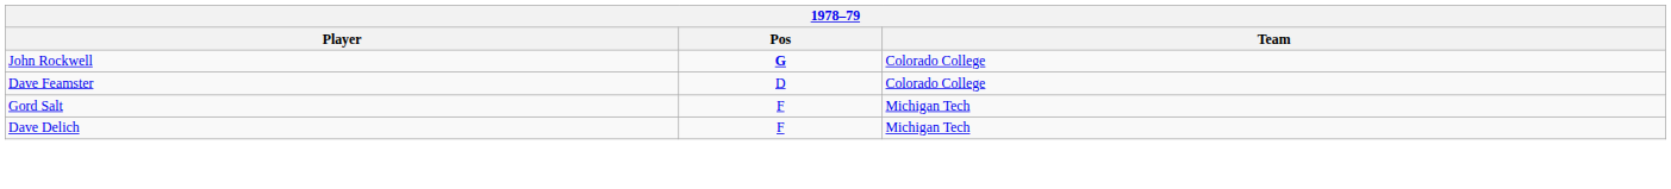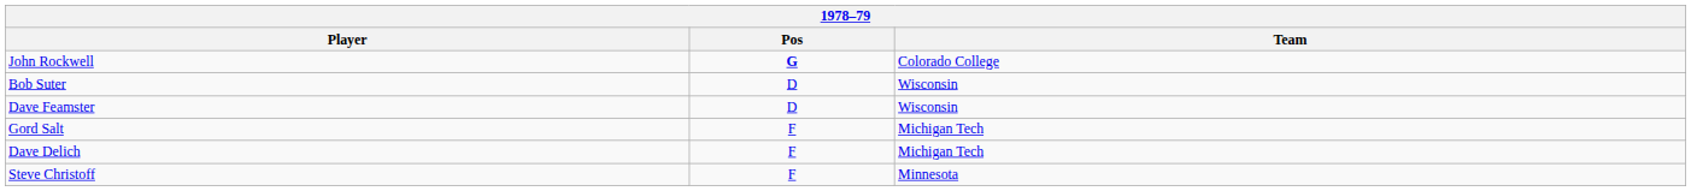 <table class="wikitable" width=95%>
 <tr>
 <th colspan=3><a href='#'>1978–79</a></th>
 </tr>
 <tr>
 <th>Player</th>
 <th>Pos</th>
 <th>Team</th>
 </tr>
 <tr>
 <td><a href='#'>John Rockwell</a></td>
 <td align=center><strong><a href='#'>G</a></strong></td>
 <td><a href='#'>Colorado College</a></td>
 </tr>
 <tr>
+<td><a href='#'>Bob Suter</a></td>
+<td align=center><a href='#'>D</a></td>
+<td><a href='#'>Wisconsin</a></td>
+</tr>
+<tr>
 <td><a href='#'>Dave Feamster</a></td>
 <td align=center><a href='#'>D</a></td>
-<td><a href='#'>Colorado College</a></td>
+<td><a href='#'>Wisconsin</a></td>
 </tr>
 <tr>
 <td><a href='#'>Gord Salt</a></td>
 <td align=center><a href='#'>F</a></td>
 <td><a href='#'>Michigan Tech</a></td>
 </tr>
 <tr>
 <td><a href='#'>Dave Delich</a></td>
 <td align=center><a href='#'>F</a></td>
 <td><a href='#'>Michigan Tech</a></td>
 </tr>
+<tr>
+<td><a href='#'>Steve Christoff</a></td>
+<td align=center><a href='#'>F</a></td>
+<td><a href='#'>Minnesota</a></td>
+</tr>
 </table>
